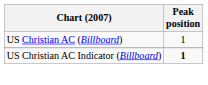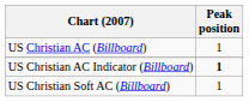 <table class="wikitable sortable plainrowheaders" style="text-align:center">
 <tr>
 <th scope="col">Chart (2007)</th>
 <th scope="col">Peak<br> position</th>
 </tr>
 <tr>
 <td align="left">US <a href='#'>Christian AC</a> (<em><a href='#'>Billboard</a></em>)</td>
 <td>1</td>
 </tr>
 <tr>
 </tr>
 <tr>
 </tr>
 <tr>
 <td align="left">US Christian AC Indicator (<em><a href='#'>Billboard</a></em>)</td>
 <td align="center"><strong>1</strong></td>
 </tr>
+<tr>
+<td align="left">US Christian Soft AC (<em><a href='#'>Billboard</a></em>)</td>
+<td align="center">1</td>
+</tr>
 </table>
